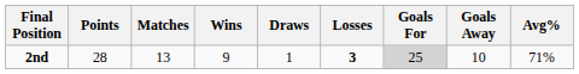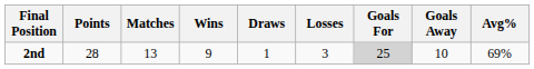 <table class="wikitable" style="font-size: 95%; text-align: center;">
 <tr>
 <th width=60>Final Position</th>
 <th width=60>Points</th>
 <th width=60>Matches</th>
 <th width=60>Wins</th>
 <th width=60>Draws</th>
 <th width=60>Losses</th>
 <th width=60>Goals For</th>
 <th width=60>Goals Away</th>
 <th width=60>Avg%</th>
 </tr>
 <tr>
 <td><strong>2nd</strong></td>
 <td>28</td>
 <td>13</td>
 <td>9</td>
 <td>1</td>
-<td><strong>3</strong></td>
+<td>3</td>
 <td style="background: lightgrey;">25</td>
 <td>10</td>
-<td>71%</td>
+<td>69%</td>
 </tr>
 </table>
